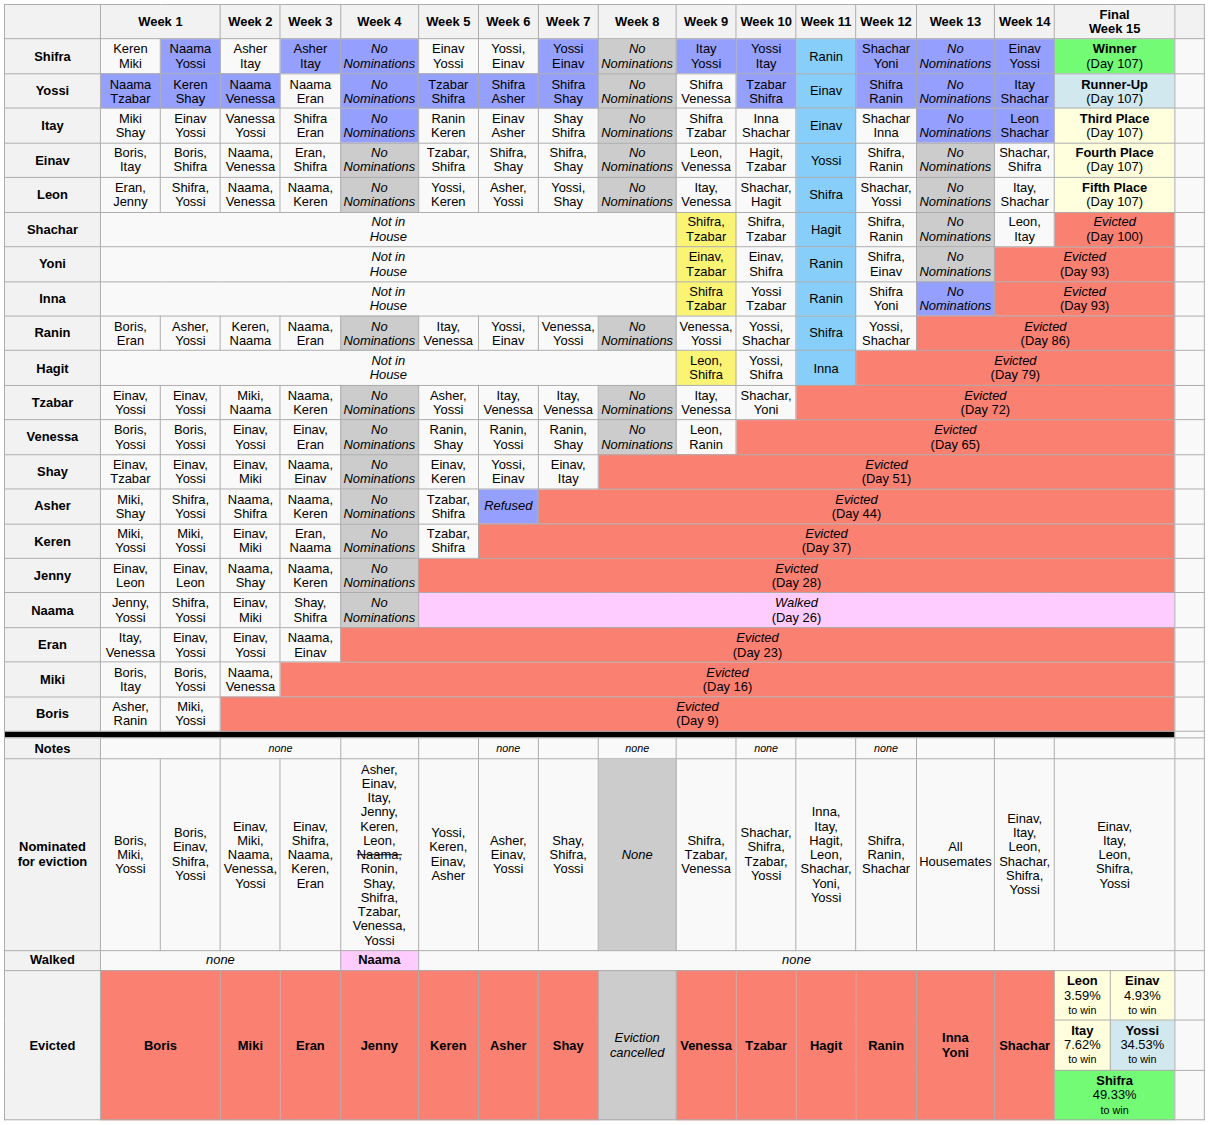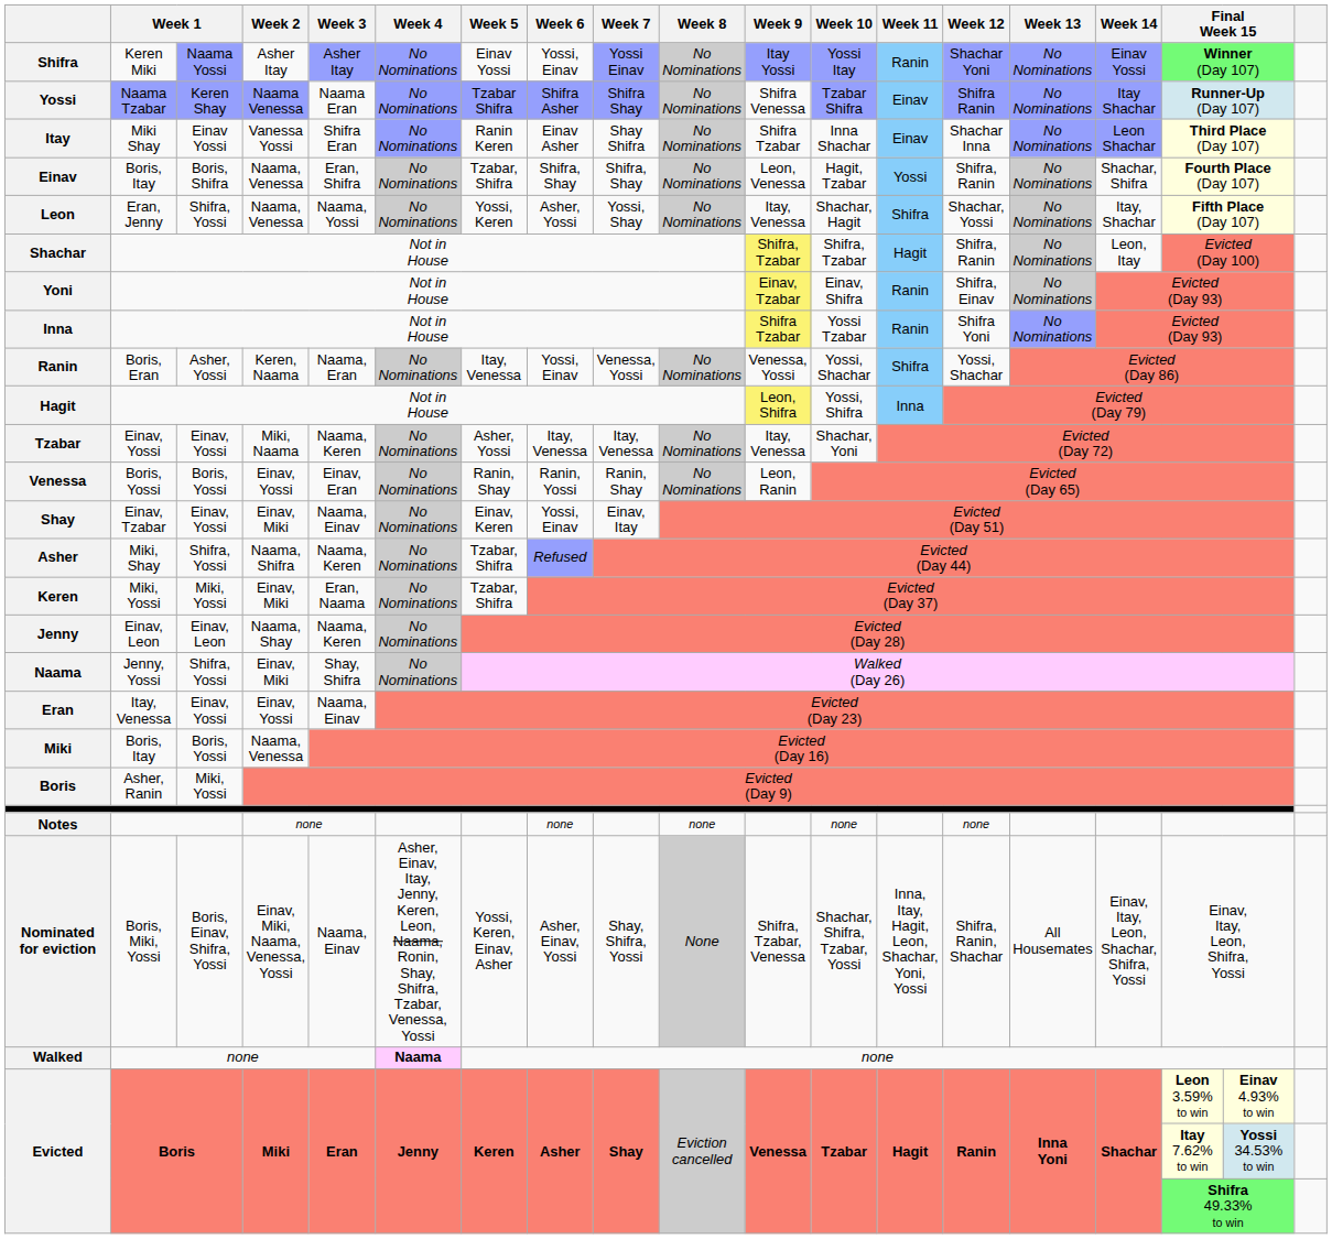 <table class="wikitable" style="text-align:center; width: 100%; font-size:85%; line-height:15px;">
 <tr>
 <th style="width:8%"></th>
 <th colspan=2 style="width:10%">Week 1</th>
 <th style="width:5%">Week 2</th>
 <th style="width:5%">Week 3</th>
 <th style="width:5%">Week 4</th>
 <th style="width:5%">Week 5</th>
 <th style="width:5%">Week 6</th>
 <th style="width:5%">Week 7</th>
 <th style="width:5%">Week 8</th>
 <th style="width:5%">Week 9</th>
 <th style="width:5%">Week 10</th>
 <th style="width:5%">Week 11</th>
 <th style="width:5%">Week 12</th>
 <th style="width:5%">Week 13</th>
 <th style="width:5%">Week 14</th>
 <th style="width:10%" colspan="2">Final<br>Week 15</th>
 <th></th>
 </tr>
 <tr>
 <th>Shifra</th>
 <td>Keren<br>Miki</td>
 <td style="background:#959FFD">Naama<br>Yossi</td>
 <td>Asher<br>Itay</td>
 <td style="background:#959FFD">Asher<br>Itay</td>
 <td style="background:#959FFD"><em>No<br>Nominations</em></td>
 <td>Einav<br>Yossi</td>
 <td>Yossi,<br>Einav</td>
 <td style="background:#959FFD">Yossi<br>Einav</td>
 <td style="background:#CCC"><em>No<br>Nominations</em></td>
 <td style="background:#959FFD">Itay<br>Yossi</td>
 <td style="background:#959FFD">Yossi<br>Itay</td>
 <td style="background:#87CEFA">Ranin</td>
 <td style="background:#959FFD">Shachar<br>Yoni</td>
 <td style="background:#959FFD"><em>No<br>Nominations</em></td>
 <td style="background:#959FFD">Einav<br>Yossi</td>
 <td colspan="2" style="background:#73FB76"><strong>Winner</strong><br>(Day 107)</td>
 <td></td>
 </tr>
 <tr>
 <th>Yossi</th>
 <td style="background:#959FFD">Naama<br>Tzabar</td>
 <td style="background:#959FFD">Keren<br>Shay</td>
 <td style="background:#959FFD">Naama<br>Venessa</td>
 <td>Naama<br>Eran</td>
 <td style="background:#959FFD"><em>No<br>Nominations</em></td>
 <td style="background:#959FFD">Tzabar<br>Shifra</td>
 <td style="background:#959FFD">Shifra<br>Asher</td>
 <td style="background:#959FFD">Shifra<br>Shay</td>
 <td style="background:#CCC"><em>No<br>Nominations</em></td>
 <td>Shifra<br>Venessa</td>
 <td style="background:#959FFD">Tzabar<br>Shifra</td>
 <td style="background:#87CEFA">Einav</td>
 <td style="background:#959FFD">Shifra<br>Ranin</td>
 <td style="background:#959FFD"><em>No<br>Nominations</em></td>
 <td style="background:#959FFD">Itay<br>Shachar</td>
 <td colspan="2" style="background:#D1E8EF"><strong>Runner-Up</strong><br>(Day 107)</td>
 <td></td>
 </tr>
 <tr>
 <th>Itay</th>
 <td>Miki<br>Shay</td>
 <td>Einav<br>Yossi</td>
 <td>Vanessa<br>Yossi</td>
 <td>Shifra<br>Eran</td>
 <td style="background:#959FFD"><em>No<br>Nominations</em></td>
 <td>Ranin<br>Keren</td>
 <td>Einav<br>Asher</td>
 <td>Shay<br>Shifra</td>
 <td style="background:#CCC"><em>No<br>Nominations</em></td>
 <td>Shifra<br>Tzabar</td>
 <td>Inna<br>Shachar</td>
 <td style="background:#87CEFA">Einav</td>
 <td>Shachar<br>Inna</td>
 <td style="background:#959FFD"><em>No<br>Nominations</em></td>
 <td style="background:#959FFD">Leon<br>Shachar</td>
 <td colspan="2" style="background:#FFFFDD"><strong>Third Place</strong><br>(Day 107)</td>
 <td></td>
 </tr>
 <tr>
 <th>Einav</th>
 <td>Boris,<br>Itay</td>
 <td>Boris,<br>Shifra</td>
 <td>Naama,<br>Venessa</td>
 <td>Eran,<br>Shifra</td>
 <td style="background:#CCC"><em>No<br>Nominations</em></td>
 <td>Tzabar,<br>Shifra</td>
 <td>Shifra,<br>Shay</td>
 <td>Shifra,<br>Shay</td>
 <td style="background:#CCC"><em>No<br>Nominations</em></td>
 <td>Leon,<br>Venessa</td>
 <td>Hagit,<br>Tzabar</td>
 <td style="background:#87CEFA">Yossi</td>
 <td>Shifra,<br>Ranin</td>
 <td style="background:#CCC"><em>No <br>Nominations</em></td>
 <td>Shachar,<br>Shifra</td>
 <td colspan="2" style="background:#FFFFDD"><strong>Fourth Place</strong><br>(Day 107)</td>
 <td></td>
 </tr>
 <tr>
 <th>Leon</th>
 <td>Eran,<br>Jenny</td>
 <td>Shifra,<br>Yossi</td>
 <td>Naama,<br>Venessa</td>
-<td>Naama,<br>Keren</td>
+<td>Naama,<br>Yossi</td>
 <td style="background:#CCC"><em>No<br>Nominations</em></td>
 <td>Yossi,<br>Keren</td>
 <td>Asher,<br>Yossi</td>
 <td>Yossi,<br>Shay</td>
 <td style="background:#CCC"><em>No<br>Nominations</em></td>
 <td>Itay,<br>Venessa</td>
 <td>Shachar,<br>Hagit</td>
 <td style="background:#87CEFA">Shifra</td>
 <td>Shachar,<br>Yossi</td>
 <td style="background:#CCC"><em>No<br>Nominations</em></td>
 <td>Itay,<br>Shachar</td>
 <td colspan="2" style="background:#FFFFDD"><strong>Fifth Place</strong><br>(Day 107)</td>
 <td></td>
 </tr>
 <tr>
 <th>Shachar</th>
 <td colspan="9"><em>Not in<br>House</em></td>
 <td style="background:#FBF373">Shifra,<br>Tzabar</td>
 <td>Shifra,<br>Tzabar</td>
 <td style="background:#87CEFA">Hagit</td>
 <td>Shifra,<br>Ranin</td>
 <td style="background:#CCC"><em>No<br>Nominations</em></td>
 <td>Leon,<br>Itay</td>
 <td style="background:#FA8072" colspan="2"><em>Evicted</em><br>(Day 100)</td>
 <td></td>
 </tr>
 <tr>
 <th>Yoni</th>
 <td colspan="9"><em>Not in<br>House</em></td>
 <td style="background:#FBF373">Einav,<br>Tzabar</td>
 <td>Einav,<br>Shifra</td>
 <td style="background:#87CEFA">Ranin</td>
 <td>Shifra,<br>Einav</td>
 <td style="background:#CCC"><em>No<br>Nominations</em></td>
 <td style="background:#FA8072" colspan="3"><em>Evicted</em><br>(Day 93)</td>
 <td></td>
 </tr>
 <tr>
 <th>Inna</th>
 <td colspan="9"><em>Not in<br>House</em></td>
 <td style="background:#FBF373">Shifra<br>Tzabar</td>
 <td>Yossi<br>Tzabar</td>
 <td style="background:#87CEFA">Ranin</td>
 <td>Shifra<br>Yoni</td>
 <td style="background:#959FFD"><em>No<br>Nominations</em></td>
 <td style="background:#FA8072" colspan="3"><em>Evicted</em><br>(Day 93)</td>
 <td></td>
 </tr>
 <tr>
 <th>Ranin</th>
 <td>Boris,<br>Eran</td>
 <td>Asher,<br>Yossi</td>
 <td>Keren,<br>Naama</td>
 <td>Naama,<br>Eran</td>
 <td style="background:#CCC"><em>No<br>Nominations</em></td>
 <td>Itay,<br>Venessa</td>
 <td>Yossi,<br>Einav</td>
 <td>Venessa,<br>Yossi</td>
 <td style="background:#CCC"><em>No<br>Nominations</em></td>
 <td>Venessa,<br>Yossi</td>
 <td>Yossi,<br>Shachar</td>
 <td style="background:#87CEFA">Shifra</td>
 <td>Yossi,<br>Shachar</td>
 <td style="background:#FA8072" colspan="4"><em>Evicted</em><br>(Day 86)</td>
 <td></td>
 </tr>
 <tr>
 <th>Hagit</th>
 <td colspan="9"><em>Not in<br>House</em></td>
 <td style="background:#FBF373">Leon,<br>Shifra</td>
 <td>Yossi,<br>Shifra</td>
 <td style="background:#87CEFA">Inna</td>
 <td style="background:#FA8072" colspan="5"><em>Evicted</em><br>(Day 79)</td>
 <td></td>
 </tr>
 <tr>
 <th>Tzabar</th>
 <td>Einav,<br>Yossi</td>
 <td>Einav,<br>Yossi</td>
 <td>Miki,<br>Naama</td>
 <td>Naama,<br>Keren</td>
 <td style="background:#CCC"><em>No<br>Nominations</em></td>
 <td>Asher,<br>Yossi</td>
 <td>Itay,<br>Venessa</td>
 <td>Itay,<br>Venessa</td>
 <td style="background:#CCC"><em>No<br>Nominations</em></td>
 <td>Itay,<br>Venessa</td>
 <td>Shachar,<br>Yoni</td>
 <td style="background:#FA8072" colspan="6"><em>Evicted</em><br>(Day 72)</td>
 <td></td>
 </tr>
 <tr>
 <th>Venessa</th>
 <td>Boris,<br>Yossi</td>
 <td>Boris,<br>Yossi</td>
 <td>Einav,<br>Yossi</td>
 <td>Einav,<br>Eran</td>
 <td style="background:#CCC"><em>No<br>Nominations</em></td>
 <td>Ranin,<br>Shay</td>
 <td>Ranin,<br>Yossi</td>
 <td>Ranin,<br>Shay</td>
 <td style="background:#CCC"><em>No<br>Nominations</em></td>
 <td>Leon,<br>Ranin</td>
 <td style="background:#FA8072" colspan="7"><em>Evicted</em><br>(Day 65)</td>
 <td></td>
 </tr>
 <tr>
 <th>Shay</th>
 <td>Einav,<br>Tzabar</td>
 <td>Einav,<br>Yossi</td>
 <td>Einav,<br>Miki</td>
 <td>Naama,<br>Einav</td>
 <td style="background:#CCC"><em>No<br>Nominations</em></td>
 <td>Einav,<br>Keren</td>
 <td>Yossi,<br>Einav</td>
 <td>Einav,<br>Itay</td>
 <td style="background:#FA8072" colspan="9"><em>Evicted</em><br>(Day 51)</td>
 <td></td>
 </tr>
 <tr>
 <th>Asher</th>
 <td>Miki,<br>Shay</td>
 <td>Shifra,<br>Yossi</td>
 <td>Naama,<br>Shifra</td>
 <td>Naama,<br>Keren</td>
 <td style="background:#CCC"><em>No<br>Nominations</em></td>
 <td>Tzabar,<br>Shifra</td>
 <td style="background:#959FFD"><em>Refused</em></td>
 <td style="background:#FA8072" colspan="10"><em>Evicted</em><br>(Day 44)</td>
 <td></td>
 </tr>
 <tr>
 <th>Keren</th>
 <td>Miki,<br>Yossi</td>
 <td>Miki,<br>Yossi</td>
 <td>Einav,<br>Miki</td>
 <td>Eran,<br>Naama</td>
 <td style="background:#CCC"><em>No<br>Nominations</em></td>
 <td>Tzabar,<br>Shifra</td>
 <td style="background:#FA8072" colspan="11"><em>Evicted</em><br>(Day 37)</td>
 <td></td>
 </tr>
 <tr>
 <th>Jenny</th>
 <td>Einav,<br>Leon</td>
 <td>Einav,<br>Leon</td>
 <td>Naama,<br>Shay</td>
 <td>Naama,<br>Keren</td>
 <td style="background:#CCC"><em>No<br>Nominations</em></td>
 <td style="background:#FA8072" colspan="12"><em>Evicted</em><br>(Day 28)</td>
 <td></td>
 </tr>
 <tr>
 <th>Naama</th>
 <td>Jenny,<br>Yossi</td>
 <td>Shifra,<br>Yossi</td>
 <td>Einav,<br>Miki</td>
 <td>Shay,<br>Shifra</td>
 <td style="background:#CCC"><em>No<br>Nominations</em></td>
 <td style="background:#ffccff" colspan="12"><em>Walked</em><br>(Day 26)</td>
 <td></td>
 </tr>
 <tr>
 <th>Eran</th>
 <td>Itay,<br>Venessa</td>
 <td>Einav,<br>Yossi</td>
 <td>Einav,<br>Yossi</td>
 <td>Naama,<br>Einav</td>
 <td style="background:#FA8072" colspan="13"><em>Evicted</em><br>(Day 23)</td>
 <td></td>
 </tr>
 <tr>
 <th>Miki</th>
 <td>Boris,<br>Itay</td>
 <td>Boris,<br>Yossi</td>
 <td>Naama,<br>Venessa</td>
 <td style="background:#FA8072" colspan="14"><em>Evicted</em><br>(Day 16)</td>
 <td></td>
 </tr>
 <tr>
 <th>Boris</th>
 <td style="width:5%">Asher,<br>Ranin</td>
 <td style="width:5%">Miki,<br>Yossi</td>
 <td style="background:#FA8072" colspan="15"><em>Evicted</em><br>(Day 9)</td>
 <td></td>
 </tr>
 <tr>
 <td style="background:#000" colspan="18"></td>
 <td></td>
 </tr>
 <tr>
 <th>Notes</th>
 <td colspan="2"></td>
 <td colspan="2"><small><em>none</em></small></td>
 <td></td>
 <td></td>
 <td><small><em>none</em></small></td>
 <td></td>
 <td><small><em>none</em></small></td>
 <td></td>
 <td><small><em>none</em></small></td>
 <td></td>
 <td><small><em>none</em></small></td>
 <td></td>
 <td></td>
 <td colspan="2"></td>
 <td></td>
 </tr>
 <tr>
 <th>Nominated<br>for eviction</th>
 <td>Boris,<br>Miki,<br>Yossi</td>
 <td>Boris,<br>Einav,<br>Shifra,<br>Yossi</td>
 <td>Einav,<br>Miki,<br>Naama,<br>Venessa,<br>Yossi</td>
-<td>Einav,<br>Shifra,<br>Naama,<br>Keren,<br>Eran</td>
+<td>Naama,<br>Einav</td>
 <td>Asher,<br>Einav,<br>Itay,<br>Jenny,<br>Keren,<br>Leon,<br><s>Naama,</s><br>Ronin,<br>Shay,<br>Shifra,<br>Tzabar,<br>Venessa,<br>Yossi</td>
 <td>Yossi,<br> Keren,<br> Einav,<br> Asher</td>
 <td>Asher,<br>Einav,<br>Yossi</td>
 <td>Shay,<br>Shifra,<br>Yossi</td>
 <td style="background:#CCC"><em>None</em></td>
 <td>Shifra,<br>Tzabar,<br>Venessa</td>
 <td>Shachar,<br>Shifra,<br>Tzabar,<br>Yossi</td>
 <td>Inna,<br>Itay,<br>Hagit,<br>Leon,<br>Shachar,<br>Yoni,<br>Yossi</td>
 <td>Shifra,<br>Ranin,<br>Shachar</td>
 <td>All<br>Housemates</td>
 <td>Einav,<br>Itay,<br>Leon,<br>Shachar,<br>Shifra,<br>Yossi</td>
 <td colspan="2">Einav,<br>Itay,<br>Leon,<br>Shifra,<br>Yossi</td>
 <td></td>
 </tr>
 <tr>
 <th>Walked</th>
 <td colspan="4"><em>none</em></td>
 <td style="background:#ffccff"><strong>Naama</strong></td>
 <td colspan="12"><em>none</em></td>
 <td></td>
 </tr>
 <tr>
 <th rowspan=3>Evicted</th>
 <td colspan="2" rowspan="3" style="background:#FA8072"><strong>Boris</strong></td>
 <td style="background:#FA8072" rowspan="3"><strong>Miki</strong></td>
 <td style="background:#FA8072" rowspan="3"><strong>Eran</strong></td>
 <td style="background:#FA8072" rowspan="3"><strong>Jenny</strong></td>
 <td style="background:#FA8072" rowspan="3"><strong>Keren</strong></td>
 <td style="background:#FA8072" rowspan="3"><strong>Asher</strong></td>
 <td style="background:#FA8072" rowspan="3"><strong>Shay</strong></td>
 <td rowspan="3" style="background:#CCC"><em>Eviction<br>cancelled</em></td>
 <td style="background:#FA8072" rowspan="3"><strong>Venessa</strong></td>
 <td style="background:#FA8072" rowspan="3"><strong>Tzabar</strong></td>
 <td style="background:#FA8072" rowspan="3"><strong>Hagit</strong></td>
 <td style="background:#FA8072" rowspan="3"><strong>Ranin</strong></td>
 <td style="background:#FA8072" rowspan="3"><strong>Inna<br>Yoni</strong></td>
 <td style="background:#FA8072" rowspan="3"><strong>Shachar</strong></td>
 <td style="background:#FFFFDD"><strong>Leon</strong><br>3.59%<br><small>to win</small></td>
 <td style="background:#FFFFDD"><strong>Einav</strong><br>4.93%<br><small>to win</small></td>
 <td></td>
 </tr>
 <tr>
 <td style="background:#FFFFDD"><strong>Itay</strong><br>7.62%<br><small>to win</small></td>
 <td style="background:#D1E8EF"><strong>Yossi</strong><br>34.53%<br><small>to win</small></td>
 <td></td>
 </tr>
 <tr>
 <td colspan="2" style="background:#73FB76"><strong>Shifra</strong><br>49.33%<br><small>to win</small></td>
 <td></td>
 </tr>
 </table>
